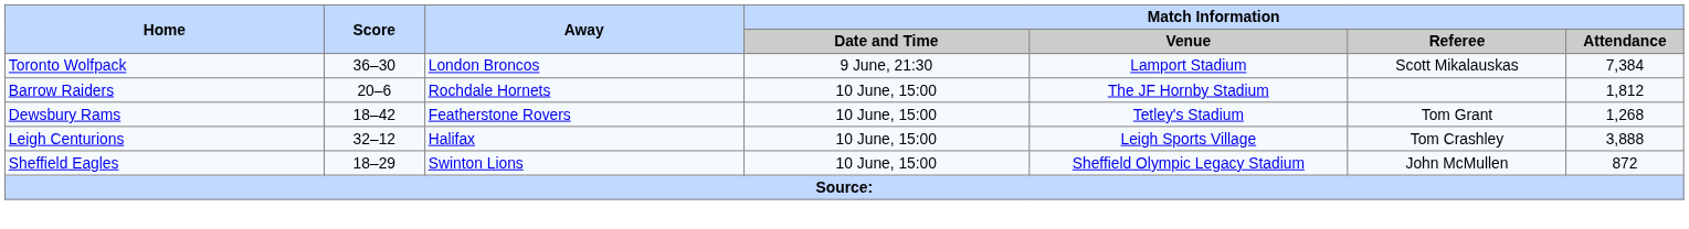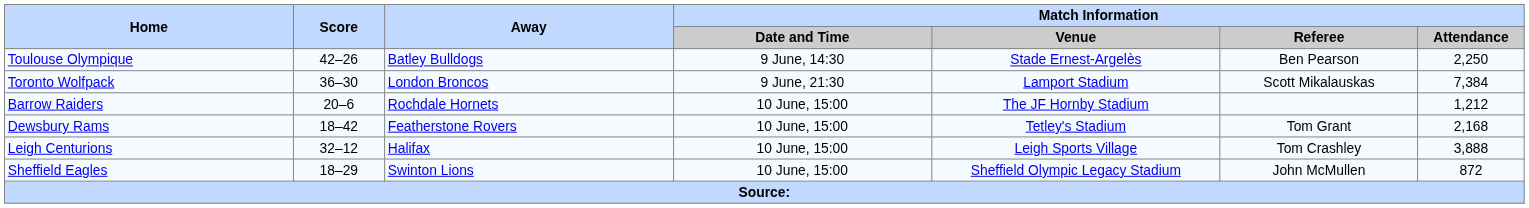 <table border="1" cellpadding="3" cellspacing="0" style="border-collapse:collapse; font-size:90%; text-align:center; width:100%;">
 <tr style="background:#c1d8ff;">
 <th rowspan="2" style="width:19%;">Home</th>
 <th rowspan="2" style="width:6%;">Score</th>
 <th rowspan="2" style="width:19%;">Away</th>
 <th colspan=4>Match Information</th>
 </tr>
 <tr style="background:#ccc;">
 <th width=17%>Date and Time</th>
 <th width=19%>Venue</th>
 <th width=13%>Referee</th>
 <th width=7%>Attendance</th>
+</tr>
+<tr style="background:#f5faff;">
+<td align=left> <a href='#'>Toulouse Olympique</a></td>
+<td>42–26</td>
+<td align=left> <a href='#'>Batley Bulldogs</a></td>
+<td>9 June, 14:30</td>
+<td><a href='#'>Stade Ernest-Argelès</a></td>
+<td>Ben Pearson</td>
+<td>2,250</td>
 </tr>
 <tr style="background:#f5faff;">
 <td align=left> <a href='#'>Toronto Wolfpack</a></td>
 <td>36–30</td>
 <td align=left> <a href='#'>London Broncos</a></td>
 <td>9 June, 21:30</td>
 <td><a href='#'>Lamport Stadium</a></td>
 <td>Scott Mikalauskas</td>
 <td>7,384</td>
 </tr>
 <tr style="background:#f5faff;">
 <td align=left> <a href='#'>Barrow Raiders</a></td>
 <td>20–6</td>
 <td align=left> <a href='#'>Rochdale Hornets</a></td>
 <td>10 June, 15:00</td>
 <td><a href='#'>The JF Hornby Stadium</a></td>
 <td></td>
-<td>1,812</td>
+<td>1,212</td>
 </tr>
 <tr style="background:#f5faff;">
 <td align=left> <a href='#'>Dewsbury Rams</a></td>
 <td>18–42</td>
 <td align=left> <a href='#'>Featherstone Rovers</a></td>
 <td>10 June, 15:00</td>
 <td><a href='#'>Tetley's Stadium</a></td>
 <td>Tom Grant</td>
-<td>1,268</td>
+<td>2,168</td>
 </tr>
 <tr style="background:#f5faff;">
 <td align=left> <a href='#'>Leigh Centurions</a></td>
 <td>32–12</td>
 <td align=left> <a href='#'>Halifax</a></td>
 <td>10 June, 15:00</td>
 <td><a href='#'>Leigh Sports Village</a></td>
 <td>Tom Crashley</td>
 <td>3,888</td>
 </tr>
 <tr style="background:#f5faff;">
 <td align=left> <a href='#'>Sheffield Eagles</a></td>
 <td>18–29 </td>
 <td align=left> <a href='#'>Swinton Lions</a></td>
 <td>10 June, 15:00</td>
 <td><a href='#'>Sheffield Olympic Legacy Stadium</a></td>
 <td>John McMullen</td>
 <td>872</td>
 </tr>
 <tr style="background:#c1d8ff;">
 <th colspan=7>Source:</th>
 </tr>
 </table>
